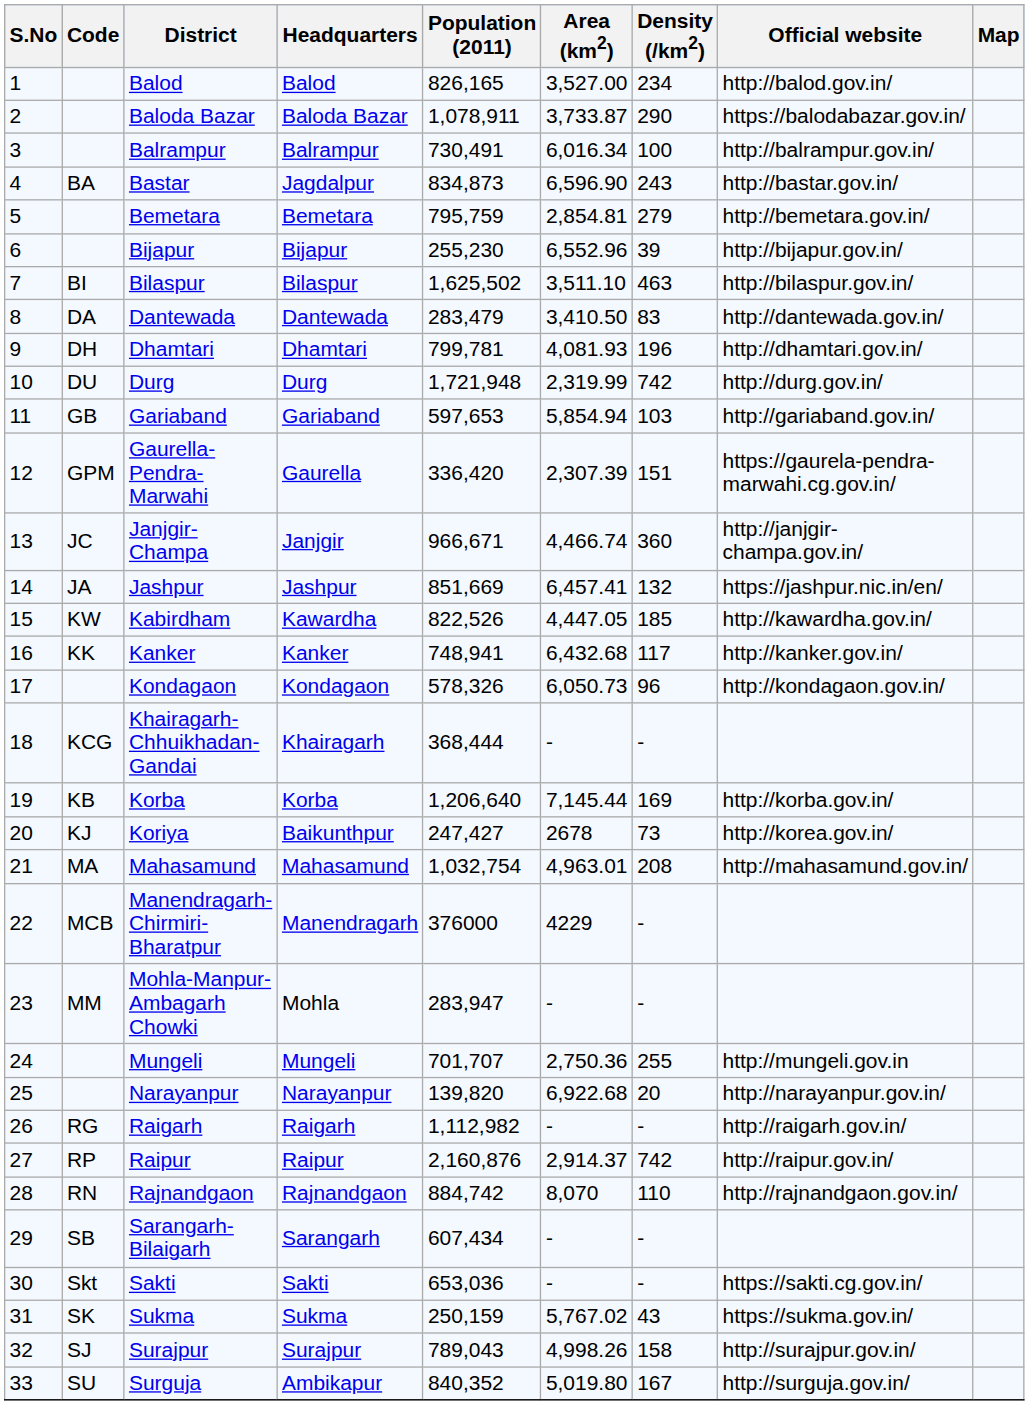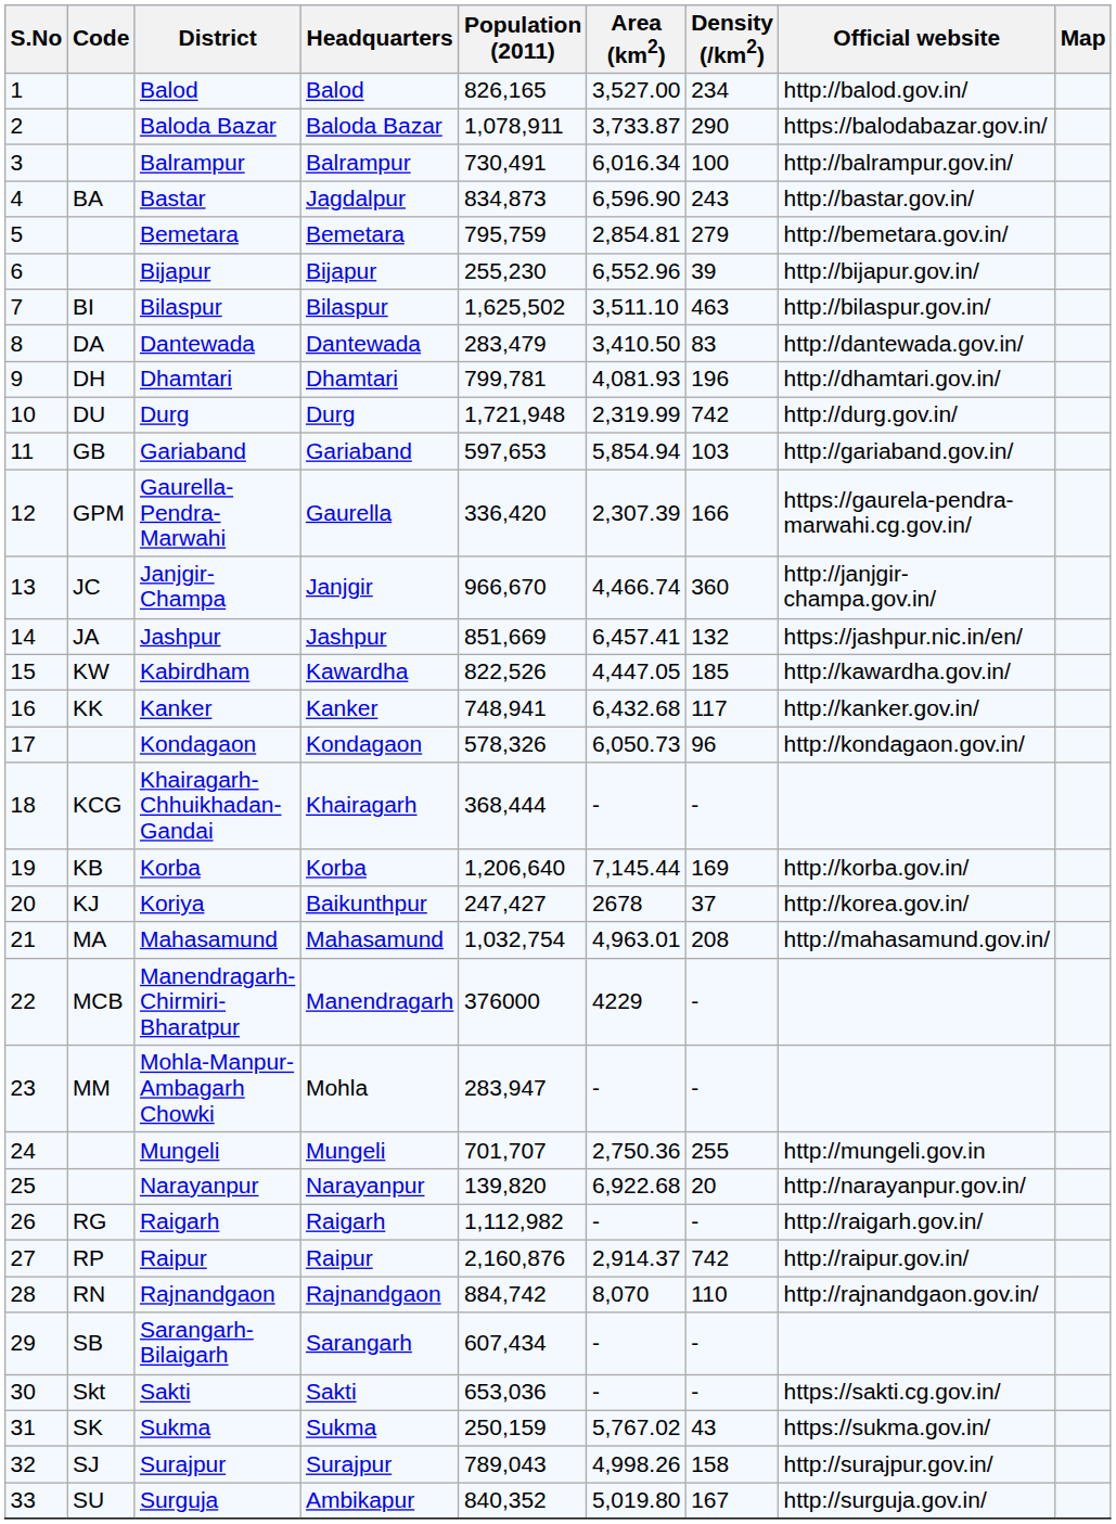 <table class="wikitable sortable" width=98% style="border:1px solid black">
 <tr bgcolor=#99ccff>
 <th width="10%" & data-sort-type="text"><strong>S.No</strong></th>
 <th width="10%" & data-sort-type="text"><strong>Code</strong></th>
 <th width="20%" & data-sort-type="text"><strong>District</strong></th>
 <th width="20%" & data-sort-type="text"><strong>Headquarters</strong></th>
 <th width="10%" & data-sort-type="number"><strong>Population (2011)</strong></th>
 <th width="10%" & data-sort-type="number"><strong>Area (km<sup>2</sup>)</strong></th>
 <th width="10%" & data-sort-type="number"><strong>Density (/km<sup>2</sup>)</strong></th>
 <th width="20%" & data-sort-type="text"><strong>Official website</strong></th>
 <th>Map</th>
 </tr>
 <tr bgcolor=#F4F9FF>
 <td>1</td>
 <td></td>
 <td><a href='#'>Balod</a></td>
 <td><a href='#'>Balod</a></td>
 <td>826,165</td>
 <td>3,527.00</td>
 <td>234</td>
 <td>http://balod.gov.in/</td>
 <td></td>
 </tr>
 <tr bgcolor=#F4F9FF>
 <td>2</td>
 <td></td>
 <td><a href='#'>Baloda Bazar</a></td>
 <td><a href='#'>Baloda Bazar</a></td>
 <td>1,078,911</td>
 <td>3,733.87</td>
 <td>290</td>
 <td>https://balodabazar.gov.in/</td>
 <td></td>
 </tr>
 <tr bgcolor=#F4F9FF>
 <td>3</td>
 <td></td>
 <td><a href='#'>Balrampur</a></td>
 <td><a href='#'>Balrampur</a></td>
 <td>730,491</td>
 <td>6,016.34</td>
 <td>100</td>
 <td>http://balrampur.gov.in/</td>
 <td></td>
 </tr>
 <tr bgcolor=#F4F9FF>
 <td>4</td>
 <td>BA</td>
 <td><a href='#'>Bastar</a></td>
 <td><a href='#'>Jagdalpur</a></td>
 <td>834,873</td>
 <td>6,596.90</td>
 <td>243</td>
 <td>http://bastar.gov.in/</td>
 <td></td>
 </tr>
 <tr bgcolor=#F4F9FF>
 <td>5</td>
 <td></td>
 <td><a href='#'>Bemetara</a></td>
 <td><a href='#'>Bemetara</a></td>
 <td>795,759</td>
 <td>2,854.81</td>
 <td>279</td>
 <td>http://bemetara.gov.in/</td>
 <td></td>
 </tr>
 <tr bgcolor=#F4F9FF>
 <td>6</td>
 <td></td>
 <td><a href='#'>Bijapur</a></td>
 <td><a href='#'>Bijapur</a></td>
 <td>255,230</td>
 <td>6,552.96</td>
 <td>39</td>
 <td>http://bijapur.gov.in/</td>
 <td></td>
 </tr>
 <tr bgcolor=#F4F9FF>
 <td>7</td>
 <td>BI</td>
 <td><a href='#'>Bilaspur</a></td>
 <td><a href='#'>Bilaspur</a></td>
 <td>1,625,502</td>
 <td>3,511.10</td>
 <td>463</td>
 <td>http://bilaspur.gov.in/</td>
 <td></td>
 </tr>
 <tr bgcolor=#F4F9FF>
 <td>8</td>
 <td>DA</td>
 <td><a href='#'>Dantewada</a></td>
 <td><a href='#'>Dantewada</a></td>
 <td>283,479</td>
 <td>3,410.50</td>
 <td>83</td>
 <td>http://dantewada.gov.in/</td>
 <td></td>
 </tr>
 <tr bgcolor=#F4F9FF>
 <td>9</td>
 <td>DH</td>
 <td><a href='#'>Dhamtari</a></td>
 <td><a href='#'>Dhamtari</a></td>
 <td>799,781</td>
 <td>4,081.93</td>
 <td>196</td>
 <td>http://dhamtari.gov.in/</td>
 <td></td>
 </tr>
 <tr bgcolor=#F4F9FF>
 <td>10</td>
 <td>DU</td>
 <td><a href='#'>Durg</a></td>
 <td><a href='#'>Durg</a></td>
 <td>1,721,948</td>
 <td>2,319.99</td>
 <td>742</td>
 <td>http://durg.gov.in/</td>
 <td></td>
 </tr>
 <tr bgcolor=#F4F9FF>
 <td>11</td>
 <td>GB</td>
 <td><a href='#'>Gariaband</a></td>
 <td><a href='#'>Gariaband</a></td>
 <td>597,653</td>
 <td>5,854.94</td>
 <td>103</td>
 <td>http://gariaband.gov.in/</td>
 <td></td>
 </tr>
 <tr bgcolor=#F4F9FF>
 <td>12</td>
 <td>GPM</td>
 <td><a href='#'>Gaurella-Pendra-Marwahi</a></td>
 <td><a href='#'>Gaurella</a></td>
 <td>336,420</td>
 <td>2,307.39</td>
-<td>151</td>
+<td>166</td>
 <td>https://gaurela-pendra-marwahi.cg.gov.in/</td>
 <td></td>
 </tr>
 <tr bgcolor=#F4F9FF>
 <td>13</td>
 <td>JC</td>
 <td><a href='#'>Janjgir-Champa</a></td>
 <td><a href='#'>Janjgir</a></td>
-<td>966,671</td>
+<td>966,670</td>
 <td>4,466.74</td>
 <td>360</td>
 <td>http://janjgir-champa.gov.in/</td>
 <td></td>
 </tr>
 <tr bgcolor=#F4F9FF>
 <td>14</td>
 <td>JA</td>
 <td><a href='#'>Jashpur</a></td>
 <td><a href='#'>Jashpur</a></td>
 <td>851,669</td>
 <td>6,457.41</td>
 <td>132</td>
 <td>https://jashpur.nic.in/en/</td>
 <td></td>
 </tr>
 <tr bgcolor=#F4F9FF>
 <td>15</td>
 <td>KW</td>
 <td><a href='#'>Kabirdham</a></td>
 <td><a href='#'>Kawardha</a></td>
 <td>822,526</td>
 <td>4,447.05</td>
 <td>185</td>
 <td>http://kawardha.gov.in/</td>
 <td></td>
 </tr>
 <tr bgcolor=#F4F9FF>
 <td>16</td>
 <td>KK</td>
 <td><a href='#'>Kanker</a></td>
 <td><a href='#'>Kanker</a></td>
 <td>748,941</td>
 <td>6,432.68</td>
 <td>117</td>
 <td>http://kanker.gov.in/</td>
 <td></td>
 </tr>
 <tr bgcolor=#F4F9FF>
 <td>17</td>
 <td></td>
 <td><a href='#'>Kondagaon</a></td>
 <td><a href='#'>Kondagaon</a></td>
 <td>578,326</td>
 <td>6,050.73</td>
 <td>96</td>
 <td>http://kondagaon.gov.in/</td>
 <td></td>
 </tr>
 <tr bgcolor=#F4F9FF>
 <td>18</td>
 <td>KCG</td>
 <td><a href='#'>Khairagarh-Chhuikhadan-Gandai</a></td>
 <td><a href='#'>Khairagarh</a></td>
 <td>368,444</td>
 <td>-</td>
 <td>-</td>
 <td></td>
 <td></td>
 </tr>
 <tr bgcolor=#F4F9FF>
 <td>19</td>
 <td>KB</td>
 <td><a href='#'>Korba</a></td>
 <td><a href='#'>Korba</a></td>
 <td>1,206,640</td>
 <td>7,145.44</td>
 <td>169</td>
 <td>http://korba.gov.in/</td>
 <td></td>
 </tr>
 <tr bgcolor=#F4F9FF>
 <td>20</td>
 <td>KJ</td>
 <td><a href='#'>Koriya</a></td>
 <td><a href='#'>Baikunthpur</a></td>
 <td>247,427</td>
 <td>2678</td>
-<td>73</td>
+<td>37</td>
 <td>http://korea.gov.in/</td>
 <td></td>
 </tr>
 <tr bgcolor=#F4F9FF>
 <td>21</td>
 <td>MA</td>
 <td><a href='#'>Mahasamund</a></td>
 <td><a href='#'>Mahasamund</a></td>
 <td>1,032,754</td>
 <td>4,963.01</td>
 <td>208</td>
 <td>http://mahasamund.gov.in/</td>
 <td></td>
 </tr>
 <tr bgcolor=#F4F9FF>
 <td>22</td>
 <td>MCB</td>
 <td><a href='#'>Manendragarh-Chirmiri-Bharatpur</a></td>
 <td><a href='#'>Manendragarh</a></td>
 <td>376000</td>
 <td>4229</td>
 <td>-</td>
 <td></td>
 <td></td>
 </tr>
 <tr bgcolor=#F4F9FF>
 <td>23</td>
 <td>MM</td>
 <td><a href='#'>Mohla-Manpur- Ambagarh Chowki</a></td>
 <td>Mohla</td>
 <td>283,947</td>
 <td>-</td>
 <td>-</td>
 <td></td>
 <td></td>
 </tr>
 <tr bgcolor=#F4F9FF>
 <td>24</td>
 <td></td>
 <td><a href='#'>Mungeli</a></td>
 <td><a href='#'>Mungeli</a></td>
 <td>701,707</td>
 <td>2,750.36</td>
 <td>255</td>
 <td>http://mungeli.gov.in</td>
 <td></td>
 </tr>
 <tr bgcolor=#F4F9FF>
 <td>25</td>
 <td></td>
 <td><a href='#'>Narayanpur</a></td>
 <td><a href='#'>Narayanpur</a></td>
 <td>139,820</td>
 <td>6,922.68</td>
 <td>20</td>
 <td>http://narayanpur.gov.in/</td>
 <td></td>
 </tr>
 <tr bgcolor=#F4F9FF>
 <td>26</td>
 <td>RG</td>
 <td><a href='#'>Raigarh</a></td>
 <td><a href='#'>Raigarh</a></td>
 <td>1,112,982</td>
 <td>-</td>
 <td>-</td>
 <td>http://raigarh.gov.in/</td>
 <td></td>
 </tr>
 <tr bgcolor=#F4F9FF>
 <td>27</td>
 <td>RP</td>
 <td><a href='#'>Raipur</a></td>
 <td><a href='#'>Raipur</a></td>
 <td>2,160,876</td>
 <td>2,914.37</td>
 <td>742</td>
 <td>http://raipur.gov.in/</td>
 <td></td>
 </tr>
 <tr bgcolor=#F4F9FF>
 <td>28</td>
 <td>RN</td>
 <td><a href='#'>Rajnandgaon</a></td>
 <td><a href='#'>Rajnandgaon</a></td>
 <td>884,742</td>
 <td>8,070</td>
 <td>110</td>
 <td>http://rajnandgaon.gov.in/</td>
 <td></td>
 </tr>
 <tr bgcolor=#F4F9FF>
 <td>29</td>
 <td>SB</td>
 <td><a href='#'>Sarangarh-Bilaigarh</a></td>
 <td><a href='#'>Sarangarh</a></td>
 <td>607,434</td>
 <td>-</td>
 <td>-</td>
 <td></td>
 <td></td>
 </tr>
 <tr bgcolor=#F4F9FF>
 <td>30</td>
 <td>Skt</td>
 <td><a href='#'>Sakti</a></td>
 <td><a href='#'>Sakti</a></td>
 <td>653,036</td>
 <td>-</td>
 <td>-</td>
 <td>https://sakti.cg.gov.in/</td>
 <td></td>
 </tr>
 <tr bgcolor=#F4F9FF>
 <td>31</td>
 <td>SK</td>
 <td><a href='#'>Sukma</a></td>
 <td><a href='#'>Sukma</a></td>
 <td>250,159</td>
 <td>5,767.02</td>
 <td>43</td>
 <td>https://sukma.gov.in/</td>
 <td></td>
 </tr>
 <tr bgcolor=#F4F9FF>
 <td>32</td>
 <td>SJ</td>
 <td><a href='#'>Surajpur</a></td>
 <td><a href='#'>Surajpur</a></td>
 <td>789,043</td>
 <td>4,998.26</td>
 <td>158</td>
 <td>http://surajpur.gov.in/</td>
 <td></td>
 </tr>
 <tr bgcolor=#F4F9FF>
 <td>33</td>
 <td>SU</td>
 <td><a href='#'>Surguja</a></td>
 <td><a href='#'>Ambikapur</a></td>
 <td>840,352</td>
 <td>5,019.80</td>
 <td>167</td>
 <td>http://surguja.gov.in/</td>
 <td></td>
 </tr>
 <tr bgcolor=#F4F9FF>
 </tr>
 </table>
